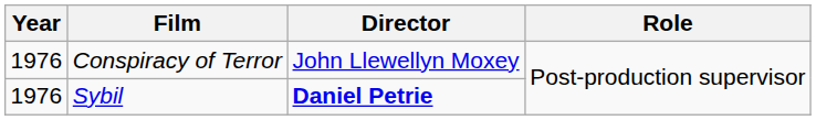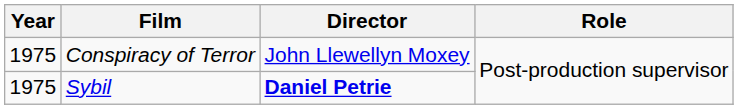 <table class="wikitable">
 <tr>
 <th>Year</th>
 <th>Film</th>
 <th>Director</th>
 <th>Role</th>
 </tr>
 <tr>
-<td>1976</td>
+<td>1975</td>
 <td><em>Conspiracy of Terror</em></td>
 <td><a href='#'>John Llewellyn Moxey</a></td>
 <td rowspan=2>Post-production supervisor</td>
 </tr>
 <tr>
-<td>1976</td>
+<td>1975</td>
 <td><em><a href='#'>Sybil</a></em></td>
 <td><strong><a href='#'>Daniel Petrie</a></strong></td>
 </tr>
 </table>
